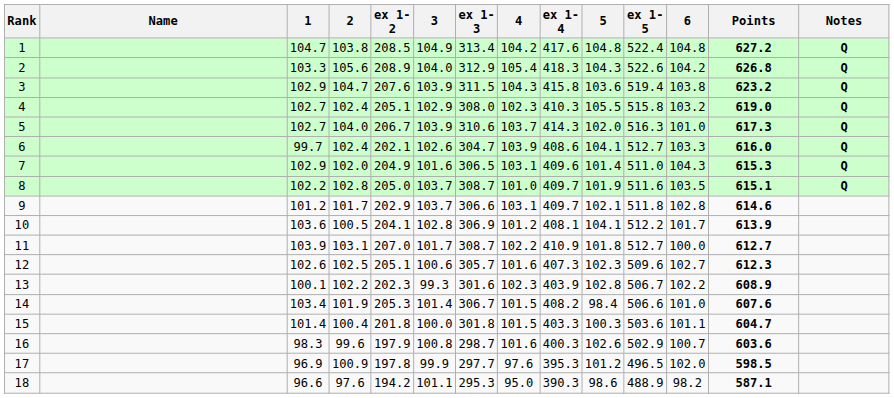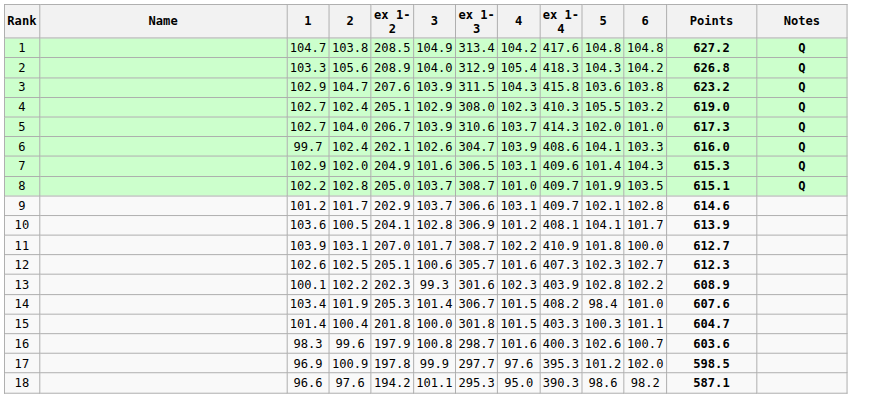 <table class="wikitable sortable" style="text-align:center;">
 <tr>
 <th>Rank</th>
 <th style="width:20em;">Name</th>
 <th style="width:2em;">1</th>
 <th style="width:2em;">2</th>
 <th style="width:2em;">ex 1-2</th>
 <th style="width:2em;">3</th>
 <th style="width:2em;">ex 1-3</th>
 <th style="width:2em;">4</th>
 <th style="width:2em;">ex 1-4</th>
 <th style="width:2em;">5</th>
-<th style="width:2em;">ex 1-5</th>
 <th style="width:2em;">6</th>
 <th style="width:7em;">Points</th>
 <th style="width:7em;">Notes</th>
 </tr>
 <tr bgcolor=ccffcc>
 <td>1</td>
 <td align=left></td>
 <td>104.7</td>
 <td>103.8</td>
 <td>208.5</td>
 <td>104.9</td>
 <td>313.4</td>
 <td>104.2</td>
 <td>417.6</td>
 <td>104.8</td>
-<td>522.4</td>
 <td>104.8</td>
 <td><strong>627.2</strong></td>
 <td><strong>Q</strong></td>
 </tr>
 <tr bgcolor=ccffcc>
 <td>2</td>
 <td align=left></td>
 <td>103.3</td>
 <td>105.6</td>
 <td>208.9</td>
 <td>104.0</td>
 <td>312.9</td>
 <td>105.4</td>
 <td>418.3</td>
 <td>104.3</td>
-<td>522.6</td>
 <td>104.2</td>
 <td><strong>626.8</strong></td>
 <td><strong>Q</strong></td>
 </tr>
 <tr bgcolor=ccffcc>
 <td>3</td>
 <td align=left></td>
 <td>102.9</td>
 <td>104.7</td>
 <td>207.6</td>
 <td>103.9</td>
 <td>311.5</td>
 <td>104.3</td>
 <td>415.8</td>
 <td>103.6</td>
-<td>519.4</td>
 <td>103.8</td>
 <td><strong>623.2</strong></td>
 <td><strong>Q</strong></td>
 </tr>
 <tr bgcolor=ccffcc>
 <td>4</td>
 <td align=left></td>
 <td>102.7</td>
 <td>102.4</td>
 <td>205.1</td>
 <td>102.9</td>
 <td>308.0</td>
 <td>102.3</td>
 <td>410.3</td>
 <td>105.5</td>
-<td>515.8</td>
 <td>103.2</td>
 <td><strong>619.0</strong></td>
 <td><strong>Q</strong></td>
 </tr>
 <tr bgcolor=ccffcc>
 <td>5</td>
 <td align=left></td>
 <td>102.7</td>
 <td>104.0</td>
 <td>206.7</td>
 <td>103.9</td>
 <td>310.6</td>
 <td>103.7</td>
 <td>414.3</td>
 <td>102.0</td>
-<td>516.3</td>
 <td>101.0</td>
 <td><strong>617.3</strong></td>
 <td><strong>Q</strong></td>
 </tr>
 <tr bgcolor=ccffcc>
 <td>6</td>
 <td align=left></td>
 <td>99.7</td>
 <td>102.4</td>
 <td>202.1</td>
 <td>102.6</td>
 <td>304.7</td>
 <td>103.9</td>
 <td>408.6</td>
 <td>104.1</td>
-<td>512.7</td>
 <td>103.3</td>
 <td><strong>616.0</strong></td>
 <td><strong>Q</strong></td>
 </tr>
 <tr bgcolor=ccffcc>
 <td>7</td>
 <td align=left></td>
 <td>102.9</td>
 <td>102.0</td>
 <td>204.9</td>
 <td>101.6</td>
 <td>306.5</td>
 <td>103.1</td>
 <td>409.6</td>
 <td>101.4</td>
-<td>511.0</td>
 <td>104.3</td>
 <td><strong>615.3</strong></td>
 <td><strong>Q</strong></td>
 </tr>
 <tr bgcolor=ccffcc>
 <td>8</td>
 <td align=left></td>
 <td>102.2</td>
 <td>102.8</td>
 <td>205.0</td>
 <td>103.7</td>
 <td>308.7</td>
 <td>101.0</td>
 <td>409.7</td>
 <td>101.9</td>
-<td>511.6</td>
 <td>103.5</td>
 <td><strong>615.1</strong></td>
 <td><strong>Q</strong></td>
 </tr>
 <tr>
 <td>9</td>
 <td align=left></td>
 <td>101.2</td>
 <td>101.7</td>
 <td>202.9</td>
 <td>103.7</td>
 <td>306.6</td>
 <td>103.1</td>
 <td>409.7</td>
 <td>102.1</td>
-<td>511.8</td>
 <td>102.8</td>
 <td><strong>614.6</strong></td>
 <td></td>
 </tr>
 <tr>
 <td>10</td>
 <td align=left></td>
 <td>103.6</td>
 <td>100.5</td>
 <td>204.1</td>
 <td>102.8</td>
 <td>306.9</td>
 <td>101.2</td>
 <td>408.1</td>
 <td>104.1</td>
-<td>512.2</td>
 <td>101.7</td>
 <td><strong>613.9</strong></td>
 <td></td>
 </tr>
 <tr>
 <td>11</td>
 <td align=left></td>
 <td>103.9</td>
 <td>103.1</td>
 <td>207.0</td>
 <td>101.7</td>
 <td>308.7</td>
 <td>102.2</td>
 <td>410.9</td>
 <td>101.8</td>
-<td>512.7</td>
 <td>100.0</td>
 <td><strong>612.7</strong></td>
 <td></td>
 </tr>
 <tr>
 <td>12</td>
 <td align=left></td>
 <td>102.6</td>
 <td>102.5</td>
 <td>205.1</td>
 <td>100.6</td>
 <td>305.7</td>
 <td>101.6</td>
 <td>407.3</td>
 <td>102.3</td>
-<td>509.6</td>
 <td>102.7</td>
 <td><strong>612.3</strong></td>
 <td></td>
 </tr>
 <tr>
 <td>13</td>
 <td align=left></td>
 <td>100.1</td>
 <td>102.2</td>
 <td>202.3</td>
 <td>99.3</td>
 <td>301.6</td>
 <td>102.3</td>
 <td>403.9</td>
 <td>102.8</td>
-<td>506.7</td>
 <td>102.2</td>
 <td><strong>608.9</strong></td>
 <td></td>
 </tr>
 <tr>
 <td>14</td>
 <td align=left></td>
 <td>103.4</td>
 <td>101.9</td>
 <td>205.3</td>
 <td>101.4</td>
 <td>306.7</td>
 <td>101.5</td>
 <td>408.2</td>
 <td>98.4</td>
-<td>506.6</td>
 <td>101.0</td>
 <td><strong>607.6</strong></td>
 <td></td>
 </tr>
 <tr>
 <td>15</td>
 <td align=left></td>
 <td>101.4</td>
 <td>100.4</td>
 <td>201.8</td>
 <td>100.0</td>
 <td>301.8</td>
 <td>101.5</td>
 <td>403.3</td>
 <td>100.3</td>
-<td>503.6</td>
 <td>101.1</td>
 <td><strong>604.7</strong></td>
 <td></td>
 </tr>
 <tr>
 <td>16</td>
 <td align=left></td>
 <td>98.3</td>
 <td>99.6</td>
 <td>197.9</td>
 <td>100.8</td>
 <td>298.7</td>
 <td>101.6</td>
 <td>400.3</td>
 <td>102.6</td>
-<td>502.9</td>
 <td>100.7</td>
 <td><strong>603.6</strong></td>
 <td></td>
 </tr>
 <tr>
 <td>17</td>
 <td align=left></td>
 <td>96.9</td>
 <td>100.9</td>
 <td>197.8</td>
 <td>99.9</td>
 <td>297.7</td>
 <td>97.6</td>
 <td>395.3</td>
 <td>101.2</td>
-<td>496.5</td>
 <td>102.0</td>
 <td><strong>598.5</strong></td>
 <td></td>
 </tr>
 <tr>
 <td>18</td>
 <td align=left></td>
 <td>96.6</td>
 <td>97.6</td>
 <td>194.2</td>
 <td>101.1</td>
 <td>295.3</td>
 <td>95.0</td>
 <td>390.3</td>
 <td>98.6</td>
-<td>488.9</td>
 <td>98.2</td>
 <td><strong>587.1</strong></td>
 <td></td>
 </tr>
 </table>
